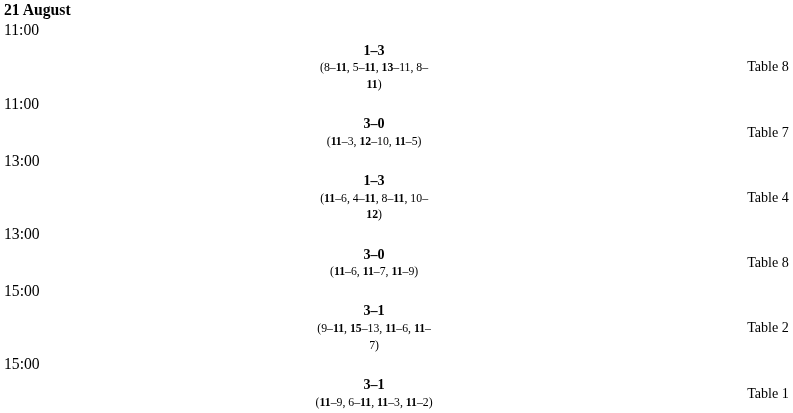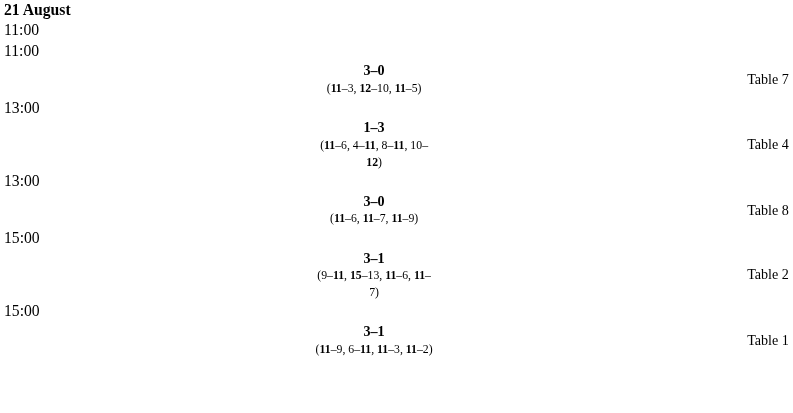 <table style="width:100%;" cellspacing="1">
 <tr>
 <th width=25%></th>
 <th width=10%></th>
 <th width=25%></th>
 </tr>
 <tr>
 <td><strong>21 August</strong></td>
 </tr>
 <tr>
 <td>11:00</td>
-</tr>
-<tr style=font-size:90%>
-<td align=right></td>
-<td align=center><strong> 1–3 </strong><br><small>(8–<strong>11</strong>, 5–<strong>11</strong>, <strong>13</strong>–11, 8–<strong>11</strong>)</small></td>
-<td><strong></strong></td>
-<td>Table 8</td>
 </tr>
 <tr>
 <td>11:00</td>
 </tr>
 <tr style=font-size:90%>
 <td align=right><strong></strong></td>
 <td align=center><strong> 3–0 </strong><br><small>(<strong>11</strong>–3, <strong>12</strong>–10, <strong>11</strong>–5)</small></td>
 <td></td>
 <td>Table 7</td>
 </tr>
 <tr>
 <td>13:00</td>
 </tr>
 <tr style=font-size:90%>
 <td align=right></td>
 <td align=center><strong> 1–3 </strong><br><small>(<strong>11</strong>–6, 4–<strong>11</strong>, 8–<strong>11</strong>, 10–<strong>12</strong>)</small></td>
 <td><strong></strong></td>
 <td>Table 4</td>
 </tr>
 <tr>
 <td>13:00</td>
 </tr>
 <tr style=font-size:90%>
 <td align=right><strong></strong></td>
 <td align=center><strong> 3–0 </strong><br><small>(<strong>11</strong>–6, <strong>11</strong>–7, <strong>11</strong>–9)</small></td>
 <td></td>
 <td>Table 8</td>
 </tr>
 <tr>
 <td>15:00</td>
 </tr>
 <tr style=font-size:90%>
 <td align=right><strong></strong></td>
 <td align=center><strong> 3–1 </strong><br><small>(9–<strong>11</strong>, <strong>15</strong>–13, <strong>11</strong>–6, <strong>11</strong>–7)</small></td>
 <td></td>
 <td>Table 2</td>
 </tr>
 <tr>
 <td>15:00</td>
 </tr>
 <tr style=font-size:90%>
 <td align=right><strong></strong></td>
 <td align=center><strong> 3–1 </strong><br><small>(<strong>11</strong>–9, 6–<strong>11</strong>, <strong>11</strong>–3, <strong>11</strong>–2)</small></td>
 <td></td>
 <td>Table 1</td>
 </tr>
 </table>
